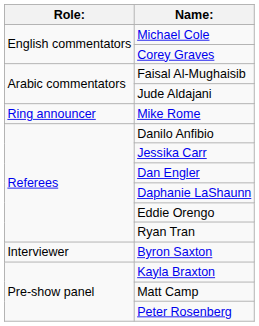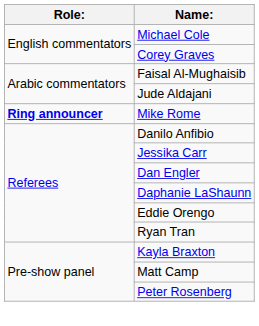 <table class=wikitable style="font-size:90%; margin: 0.5em 0 0.5em 1em; float: right; clear: right;">
 <tr>
 <th>Role:</th>
 <th>Name:</th>
 </tr>
 <tr>
 <td rowspan=2>English commentators</td>
 <td><a href='#'>Michael Cole</a></td>
 </tr>
 <tr>
 <td><a href='#'>Corey Graves</a></td>
 </tr>
 <tr>
 <td rowspan=2>Arabic commentators</td>
 <td>Faisal Al-Mughaisib</td>
 </tr>
 <tr>
 <td>Jude Aldajani</td>
 </tr>
 <tr>
-<td><a href='#'>Ring announcer</a></td>
+<td><strong><a href='#'>Ring announcer</a></strong></td>
 <td><a href='#'>Mike Rome</a></td>
 </tr>
 <tr>
 <td rowspan=6><a href='#'>Referees</a></td>
 <td>Danilo Anfibio</td>
 </tr>
 <tr>
 <td><a href='#'>Jessika Carr</a></td>
 </tr>
 <tr>
 <td><a href='#'>Dan Engler</a></td>
 </tr>
 <tr>
 <td><a href='#'>Daphanie LaShaunn</a></td>
 </tr>
 <tr>
 <td>Eddie Orengo</td>
 </tr>
 <tr>
 <td>Ryan Tran</td>
 </tr>
 <tr>
-<td>Interviewer</td>
-<td><a href='#'>Byron Saxton</a></td>
-</tr>
-<tr>
 <td rowspan=3>Pre-show panel</td>
 <td><a href='#'>Kayla Braxton</a></td>
 </tr>
 <tr>
 <td>Matt Camp</td>
 </tr>
 <tr>
 <td><a href='#'>Peter Rosenberg</a></td>
 </tr>
 </table>
